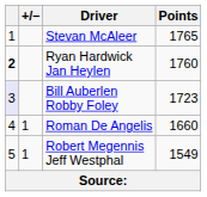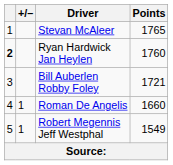 <table class="wikitable" style="font-size: 95%;">
 <tr>
 <th scope="col"></th>
 <th scope="col">+/–</th>
 <th scope="col">Driver</th>
 <th scope="col">Points</th>
 </tr>
 <tr>
 <td align=center>1</td>
 <td align="left"></td>
 <td> <a href='#'>Stevan McAleer</a></td>
 <td align=right>1765</td>
 </tr>
 <tr>
 <td align=center><strong>2</strong></td>
 <td align="left"></td>
 <td> Ryan Hardwick<br> <a href='#'>Jan Heylen</a></td>
 <td align=right>1760</td>
 </tr>
 <tr>
-<td align=center style="background: lavender;">3</td>
+<td align=center>3</td>
 <td align="left"></td>
 <td> <a href='#'>Bill Auberlen</a><br> <a href='#'>Robby Foley</a></td>
-<td align=right>1723</td>
+<td align=right>1721</td>
 </tr>
 <tr>
 <td align=center>4</td>
 <td align="left"> 1</td>
 <td> <a href='#'>Roman De Angelis</a></td>
 <td align=right>1660</td>
 </tr>
 <tr>
 <td align=center>5</td>
 <td align="left"> 1</td>
 <td> <a href='#'>Robert Megennis</a><br> Jeff Westphal</td>
 <td align=right>1549</td>
 </tr>
 <tr>
 <th colspan=5>Source:</th>
 </tr>
 </table>
